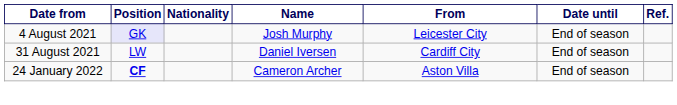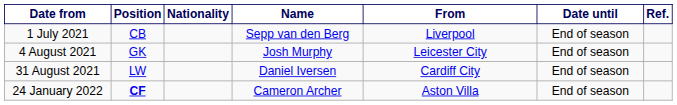 <table class="wikitable"  style="text-align:center; font-size:90%; ">
 <tr>
 <th style="background:#ffffff;color:#00005a;border:1px solid #000056; width:120px;">Date from</th>
 <th style="background:#ffffff;color:#00005a;border:1px solid #000056; width:50px;">Position</th>
 <th style="background:#ffffff;color:#00005a;border:1px solid #000056; width:50px;">Nationality</th>
 <th style="background:#ffffff;color:#00005a;border:1px solid #000056; width:150px;">Name</th>
 <th style="background:#ffffff;color:#00005a;border:1px solid #000056; width:200px;">From</th>
 <th style="background:#ffffff;color:#00005a;border:1px solid #000056; width:120px;">Date until</th>
 <th style="background:#ffffff;color:#00005a;border:1px solid #000056; width:25px;">Ref.</th>
 </tr>
 <tr>
+<td>1 July 2021</td>
+<td><a href='#'>CB</a></td>
+<td></td>
+<td><a href='#'>Sepp van den Berg</a></td>
+<td> <a href='#'>Liverpool</a></td>
+<td>End of season</td>
+<td></td>
+</tr>
+<tr>
 <td>4 August 2021</td>
-<td style="background: lavender;"><a href='#'>GK</a></td>
+<td><a href='#'>GK</a></td>
 <td></td>
 <td><a href='#'>Josh Murphy</a></td>
 <td> <a href='#'>Leicester City</a></td>
 <td>End of season</td>
 <td></td>
 </tr>
 <tr>
 <td>31 August 2021</td>
 <td><a href='#'>LW</a></td>
 <td></td>
 <td><a href='#'>Daniel Iversen</a></td>
 <td> <a href='#'>Cardiff City</a></td>
 <td>End of season</td>
 <td></td>
 </tr>
 <tr>
 <td>24 January 2022</td>
 <td><strong><a href='#'>CF</a></strong></td>
 <td></td>
 <td><a href='#'>Cameron Archer</a></td>
 <td> <a href='#'>Aston Villa</a></td>
 <td>End of season</td>
 <td></td>
 </tr>
 </table>
